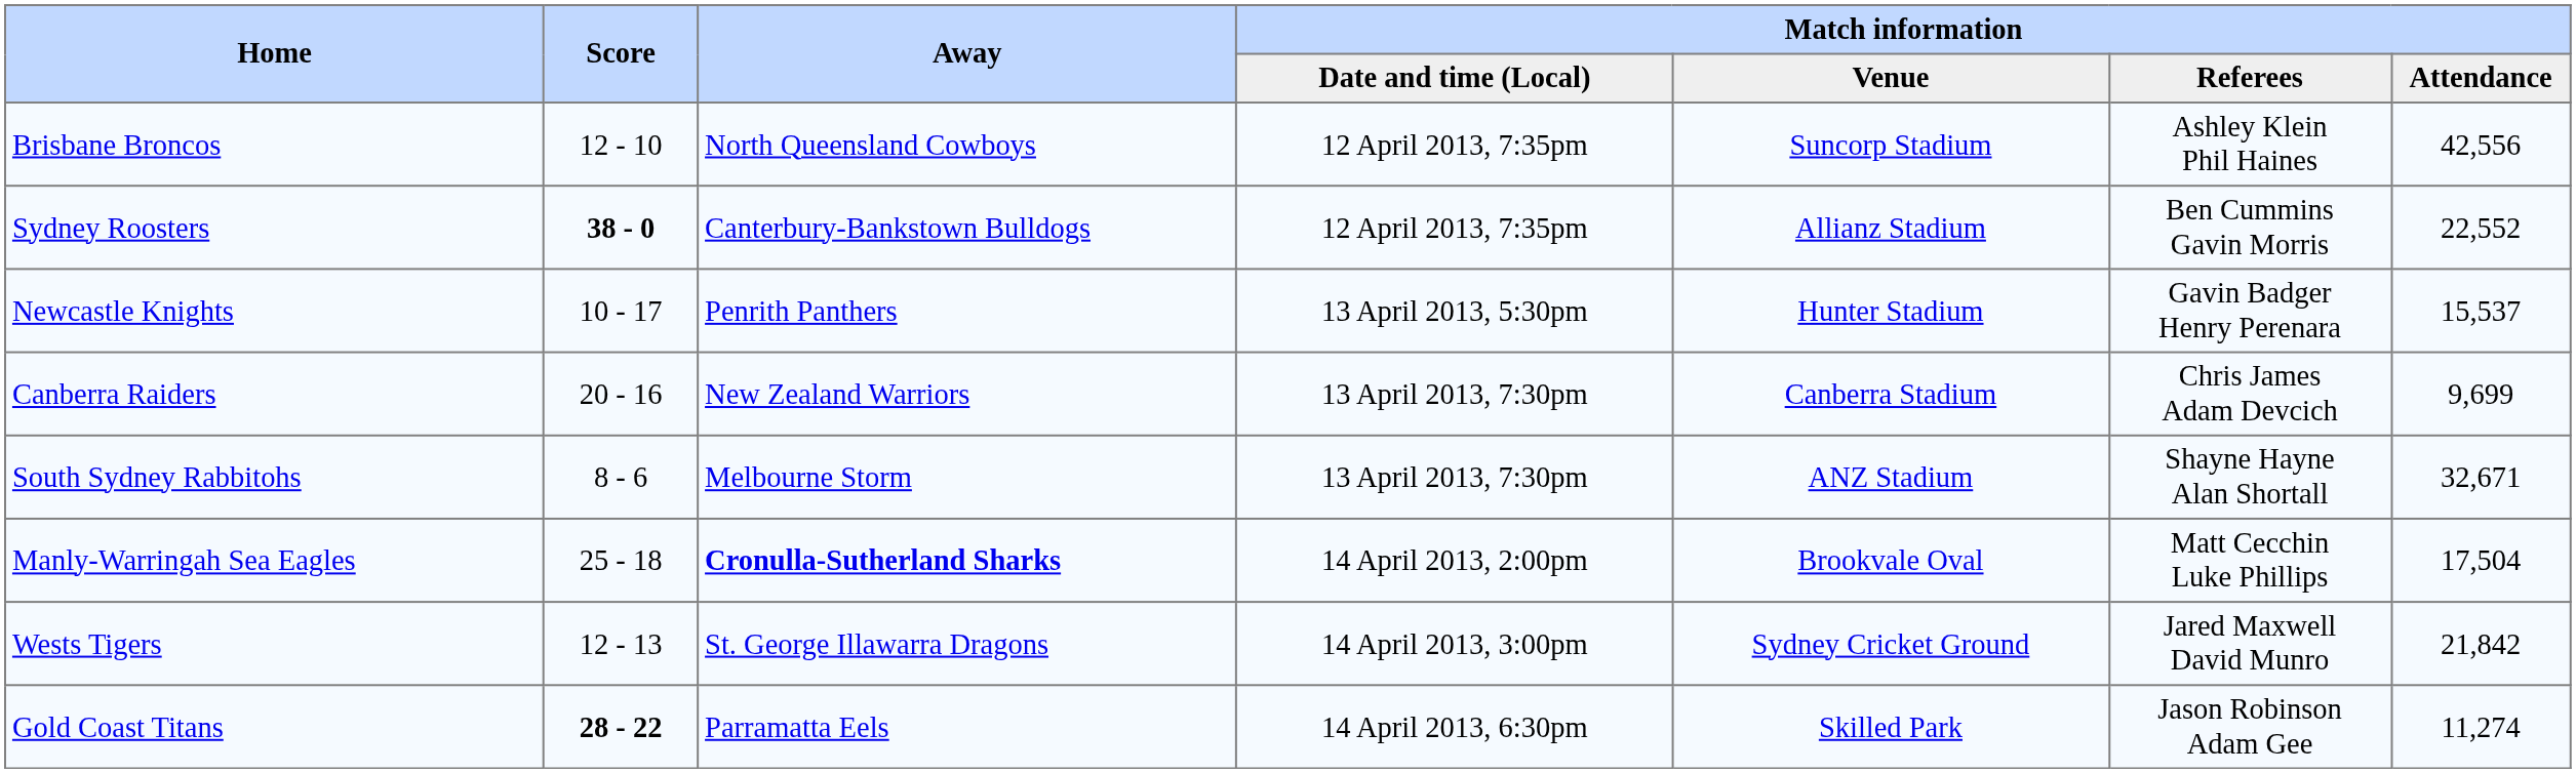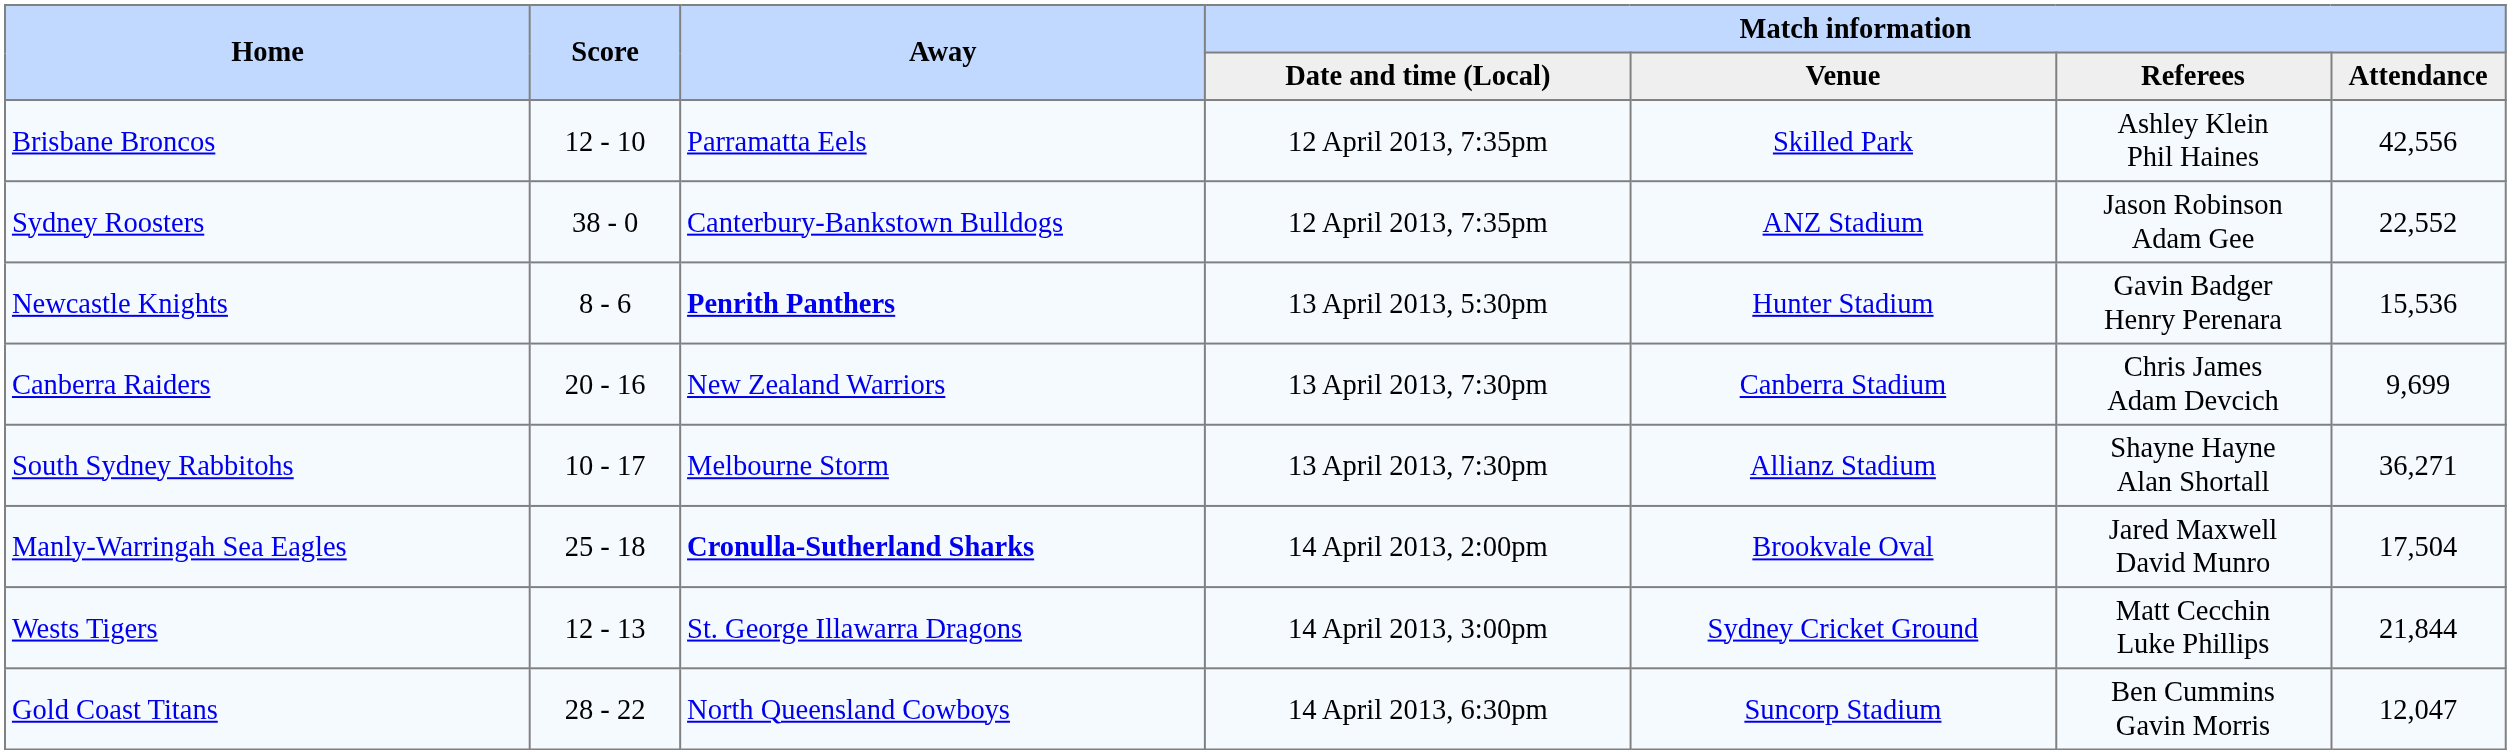 <table border="1" cellpadding="3" cellspacing="0" style="border-collapse:collapse; font-size:90%; width:100%;">
 <tr style="background:#c1d8ff;">
 <th rowspan="2" style="width:21%;">Home</th>
 <th rowspan="2" style="width:6%;">Score</th>
 <th rowspan="2" style="width:21%;">Away</th>
 <th colspan=6>Match information</th>
 </tr>
 <tr style="background:#efefef;">
 <th width=17%>Date and time (Local)</th>
 <th width=17%>Venue</th>
 <th width=11%>Referees</th>
 <th width=7%>Attendance</th>
 </tr>
 <tr style="text-align:center; background:#f5faff;">
 <td align=left> <a href='#'>Brisbane Broncos</a></td>
 <td>12 - 10</td>
-<td align=left> <a href='#'>North Queensland Cowboys</a></td>
+<td align=left> <a href='#'>Parramatta Eels</a></td>
 <td>12 April 2013, 7:35pm</td>
-<td><a href='#'>Suncorp Stadium</a></td>
+<td><a href='#'>Skilled Park</a></td>
 <td>Ashley Klein<br>Phil Haines</td>
 <td>42,556</td>
 </tr>
 <tr style="text-align:center; background:#f5faff;">
 <td align=left> <a href='#'>Sydney Roosters</a></td>
-<td><strong>38 - 0</strong></td>
+<td>38 - 0</td>
 <td align=left> <a href='#'>Canterbury-Bankstown Bulldogs</a></td>
 <td>12 April 2013, 7:35pm</td>
-<td><a href='#'>Allianz Stadium</a></td>
-<td>Ben Cummins<br>Gavin Morris</td>
+<td><a href='#'>ANZ Stadium</a></td>
+<td>Jason Robinson<br>Adam Gee</td>
 <td>22,552</td>
 </tr>
 <tr style="text-align:center; background:#f5faff;">
 <td align=left> <a href='#'>Newcastle Knights</a></td>
-<td>10 - 17</td>
-<td align=left> <a href='#'>Penrith Panthers</a></td>
+<td>8 - 6</td>
+<td align=left><strong> <a href='#'>Penrith Panthers</a></strong></td>
 <td>13 April 2013, 5:30pm</td>
 <td><a href='#'>Hunter Stadium</a></td>
 <td>Gavin Badger<br>Henry Perenara</td>
-<td>15,537</td>
+<td>15,536</td>
 </tr>
 <tr style="text-align:center; background:#f5faff;">
 <td align=left> <a href='#'>Canberra Raiders</a></td>
 <td>20 - 16</td>
 <td align=left> <a href='#'>New Zealand Warriors</a></td>
 <td>13 April 2013, 7:30pm</td>
 <td><a href='#'>Canberra Stadium</a></td>
 <td>Chris James<br>Adam Devcich</td>
 <td>9,699</td>
 </tr>
 <tr style="text-align:center; background:#f5faff;">
 <td align=left> <a href='#'>South Sydney Rabbitohs</a></td>
-<td>8 - 6</td>
+<td>10 - 17</td>
 <td align=left> <a href='#'>Melbourne Storm</a></td>
 <td>13 April 2013, 7:30pm</td>
-<td><a href='#'>ANZ Stadium</a></td>
+<td><a href='#'>Allianz Stadium</a></td>
 <td>Shayne Hayne<br>Alan Shortall</td>
-<td>32,671</td>
+<td>36,271</td>
 </tr>
 <tr style="text-align:center; background:#f5faff;">
 <td align=left> <a href='#'>Manly-Warringah Sea Eagles</a></td>
 <td>25 - 18</td>
 <td align=left><strong> <a href='#'>Cronulla-Sutherland Sharks</a></strong></td>
 <td>14 April 2013, 2:00pm</td>
 <td><a href='#'>Brookvale Oval</a></td>
-<td>Matt Cecchin<br>Luke Phillips</td>
+<td>Jared Maxwell<br>David Munro</td>
 <td>17,504</td>
 </tr>
 <tr style="text-align:center; background:#f5faff;">
 <td align=left> <a href='#'>Wests Tigers</a></td>
 <td>12 - 13</td>
 <td align=left> <a href='#'>St. George Illawarra Dragons</a></td>
 <td>14 April 2013, 3:00pm</td>
 <td><a href='#'>Sydney Cricket Ground</a></td>
-<td>Jared Maxwell<br>David Munro</td>
-<td>21,842</td>
+<td>Matt Cecchin<br>Luke Phillips</td>
+<td>21,844</td>
 </tr>
 <tr style="text-align:center; background:#f5faff;">
 <td align=left> <a href='#'>Gold Coast Titans</a></td>
-<td><strong>28 - 22</strong></td>
-<td align=left> <a href='#'>Parramatta Eels</a></td>
+<td>28 - 22</td>
+<td align=left> <a href='#'>North Queensland Cowboys</a></td>
 <td>14 April 2013, 6:30pm</td>
-<td><a href='#'>Skilled Park</a></td>
-<td>Jason Robinson<br>Adam Gee</td>
-<td>11,274</td>
+<td><a href='#'>Suncorp Stadium</a></td>
+<td>Ben Cummins<br>Gavin Morris</td>
+<td>12,047</td>
 </tr>
 </table>
